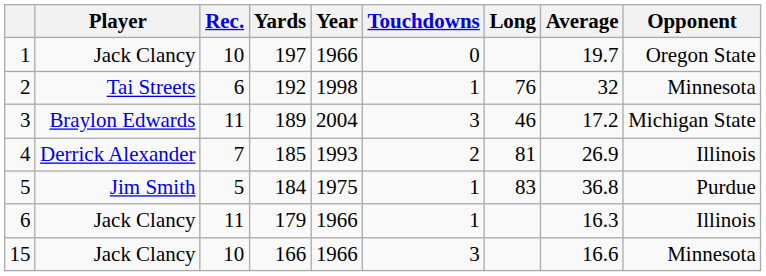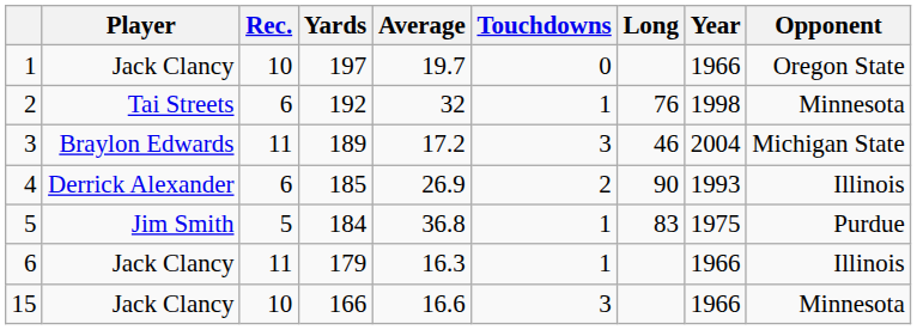 <table class="wikitable" style="text-align:right">
 <tr style="text-align: center">
 <th></th>
 <th>Player</th>
 <th><a href='#'>Rec.</a></th>
 <th>Yards</th>
-<th>Year</th>
+<th>Average</th>
 <th><a href='#'>Touchdowns</a></th>
 <th>Long</th>
-<th>Average</th>
+<th>Year</th>
 <th>Opponent</th>
 </tr>
 <tr>
 <td>1</td>
 <td>Jack Clancy</td>
 <td>10</td>
 <td>197</td>
-<td>1966</td>
+<td>19.7</td>
 <td>0</td>
 <td></td>
-<td>19.7</td>
+<td>1966</td>
 <td>Oregon State</td>
 </tr>
 <tr>
 <td>2</td>
 <td><a href='#'>Tai Streets</a></td>
 <td>6</td>
 <td>192</td>
-<td>1998</td>
+<td>32</td>
 <td>1</td>
 <td>76</td>
-<td>32</td>
+<td>1998</td>
 <td>Minnesota</td>
 </tr>
 <tr>
 <td>3</td>
 <td><a href='#'>Braylon Edwards</a></td>
 <td>11</td>
 <td>189</td>
-<td>2004</td>
+<td>17.2</td>
 <td>3</td>
 <td>46</td>
-<td>17.2</td>
+<td>2004</td>
 <td>Michigan State</td>
 </tr>
 <tr>
 <td>4</td>
 <td><a href='#'>Derrick Alexander</a></td>
-<td>7</td>
+<td>6</td>
 <td>185</td>
+<td>26.9</td>
+<td>2</td>
+<td>90</td>
 <td>1993</td>
-<td>2</td>
-<td>81</td>
-<td>26.9</td>
 <td>Illinois</td>
 </tr>
 <tr>
 <td>5</td>
 <td><a href='#'>Jim Smith</a></td>
 <td>5</td>
 <td>184</td>
-<td>1975</td>
+<td>36.8</td>
 <td>1</td>
 <td>83</td>
-<td>36.8</td>
+<td>1975</td>
 <td>Purdue</td>
 </tr>
 <tr>
 <td>6</td>
 <td>Jack Clancy</td>
 <td>11</td>
 <td>179</td>
-<td>1966</td>
+<td>16.3</td>
 <td>1</td>
 <td></td>
-<td>16.3</td>
+<td>1966</td>
 <td>Illinois</td>
 </tr>
 <tr>
 <td>15</td>
 <td>Jack Clancy</td>
 <td>10</td>
 <td>166</td>
-<td>1966</td>
+<td>16.6</td>
 <td>3</td>
 <td></td>
-<td>16.6</td>
+<td>1966</td>
 <td>Minnesota</td>
 </tr>
 </table>
